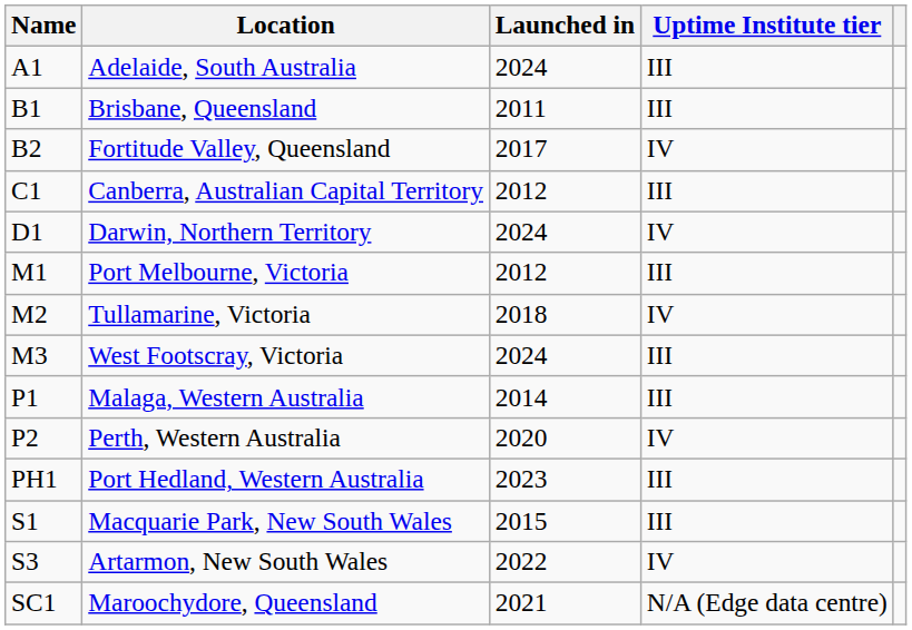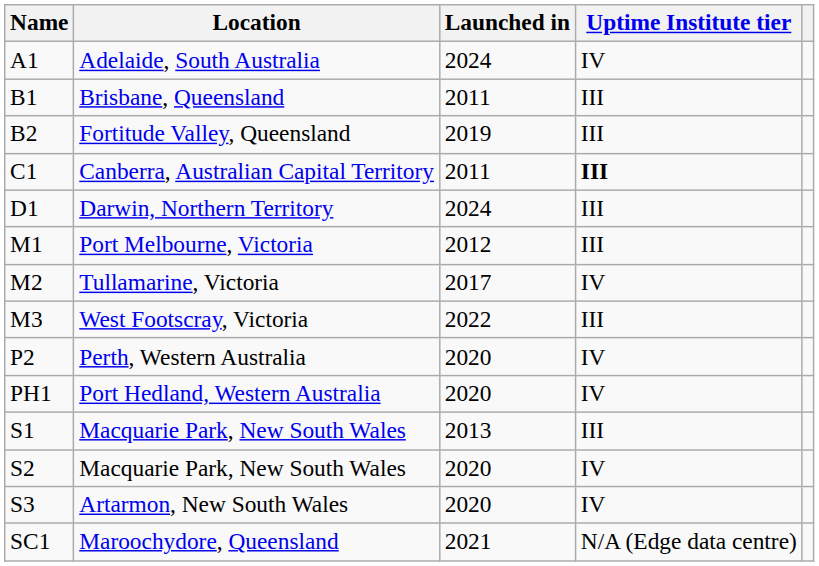 <table class="wikitable sortable">
 <tr>
 <th>Name</th>
 <th>Location</th>
 <th>Launched in</th>
 <th><a href='#'>Uptime Institute tier</a></th>
 <th></th>
 </tr>
 <tr>
 <td>A1</td>
 <td><a href='#'>Adelaide</a>, <a href='#'>South Australia</a></td>
 <td>2024</td>
-<td>III</td>
+<td>IV</td>
 <td></td>
 </tr>
 <tr>
 <td>B1</td>
 <td><a href='#'>Brisbane</a>, <a href='#'>Queensland</a></td>
 <td>2011</td>
 <td>III</td>
 <td></td>
 </tr>
 <tr>
 <td>B2</td>
 <td><a href='#'>Fortitude Valley</a>, Queensland</td>
-<td>2017</td>
-<td>IV</td>
+<td>2019</td>
+<td>III</td>
 <td></td>
 </tr>
 <tr>
 <td>C1</td>
 <td><a href='#'>Canberra</a>, <a href='#'>Australian Capital Territory</a></td>
-<td>2012</td>
-<td>III</td>
+<td>2011</td>
+<td><strong>III</strong></td>
 <td></td>
 </tr>
 <tr>
 <td>D1</td>
 <td><a href='#'>Darwin, Northern Territory</a></td>
 <td>2024</td>
-<td>IV</td>
+<td>III</td>
 <td></td>
 </tr>
 <tr>
 <td>M1</td>
 <td><a href='#'>Port Melbourne</a>, <a href='#'>Victoria</a></td>
 <td>2012</td>
 <td>III</td>
 <td></td>
 </tr>
 <tr>
 <td>M2</td>
 <td><a href='#'>Tullamarine</a>, Victoria</td>
-<td>2018</td>
+<td>2017</td>
 <td>IV</td>
 <td></td>
 </tr>
 <tr>
 <td>M3</td>
 <td><a href='#'>West Footscray</a>, Victoria</td>
-<td>2024</td>
-<td>III</td>
-<td></td>
-</tr>
-<tr>
-<td>P1</td>
-<td><a href='#'>Malaga, Western Australia</a></td>
-<td>2014</td>
+<td>2022</td>
 <td>III</td>
 <td></td>
 </tr>
 <tr>
 <td>P2</td>
 <td><a href='#'>Perth</a>, Western Australia</td>
 <td>2020</td>
 <td>IV</td>
 <td></td>
 </tr>
 <tr>
 <td>PH1</td>
 <td><a href='#'>Port Hedland, Western Australia</a></td>
-<td>2023</td>
-<td>III</td>
+<td>2020</td>
+<td>IV</td>
 <td></td>
 </tr>
 <tr>
 <td>S1</td>
 <td><a href='#'>Macquarie Park</a>, <a href='#'>New South Wales</a></td>
-<td>2015</td>
+<td>2013</td>
 <td>III</td>
+<td></td>
+</tr>
+<tr>
+<td>S2</td>
+<td>Macquarie Park, New South Wales</td>
+<td>2020</td>
+<td>IV</td>
 <td></td>
 </tr>
 <tr>
 <td>S3</td>
 <td><a href='#'>Artarmon</a>, New South Wales</td>
-<td>2022</td>
+<td>2020</td>
 <td>IV</td>
 <td></td>
 </tr>
 <tr>
 <td>SC1</td>
 <td><a href='#'>Maroochydore</a>, <a href='#'>Queensland</a></td>
 <td>2021</td>
 <td>N/A (Edge data centre)</td>
 <td></td>
 </tr>
 </table>
